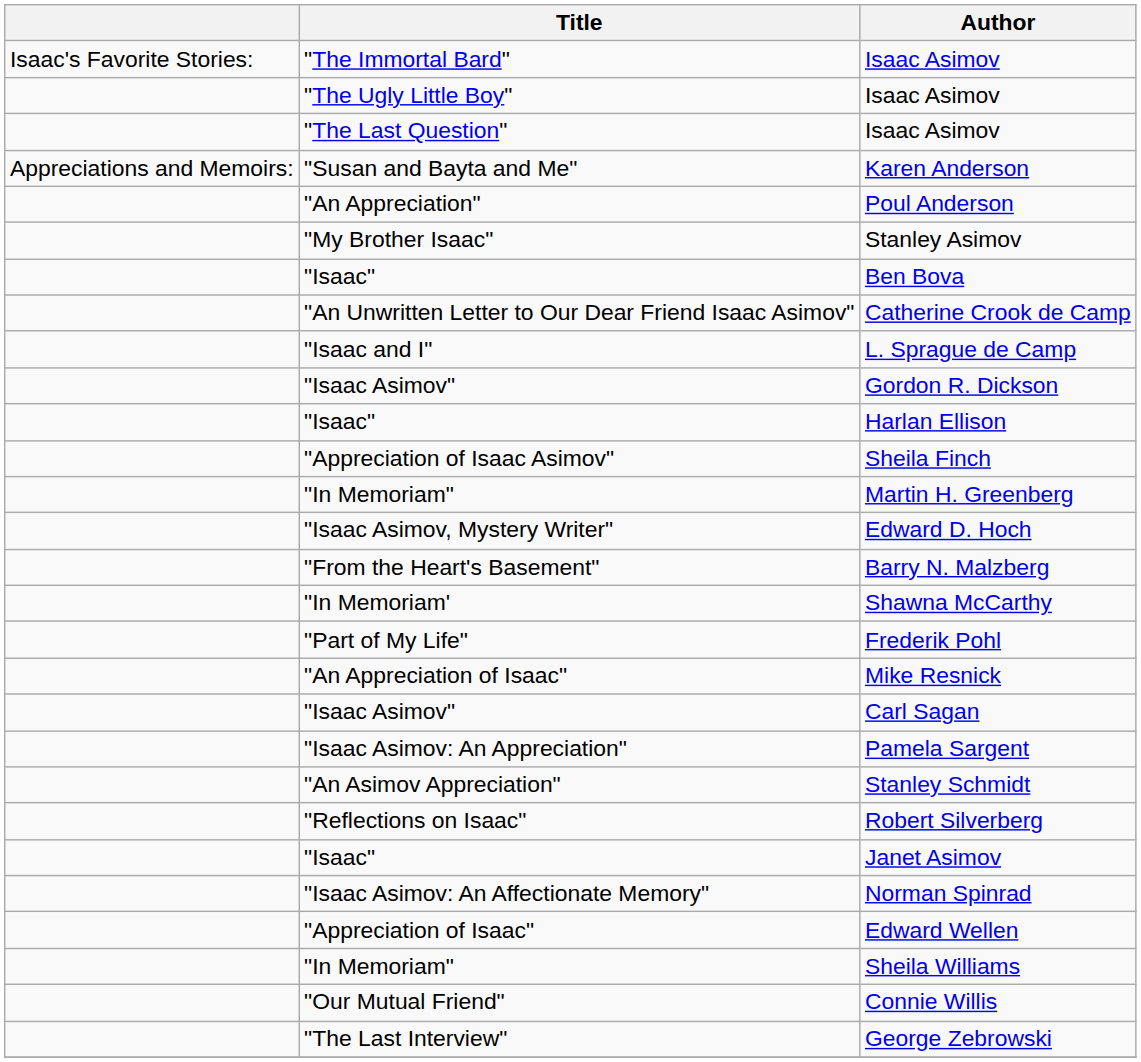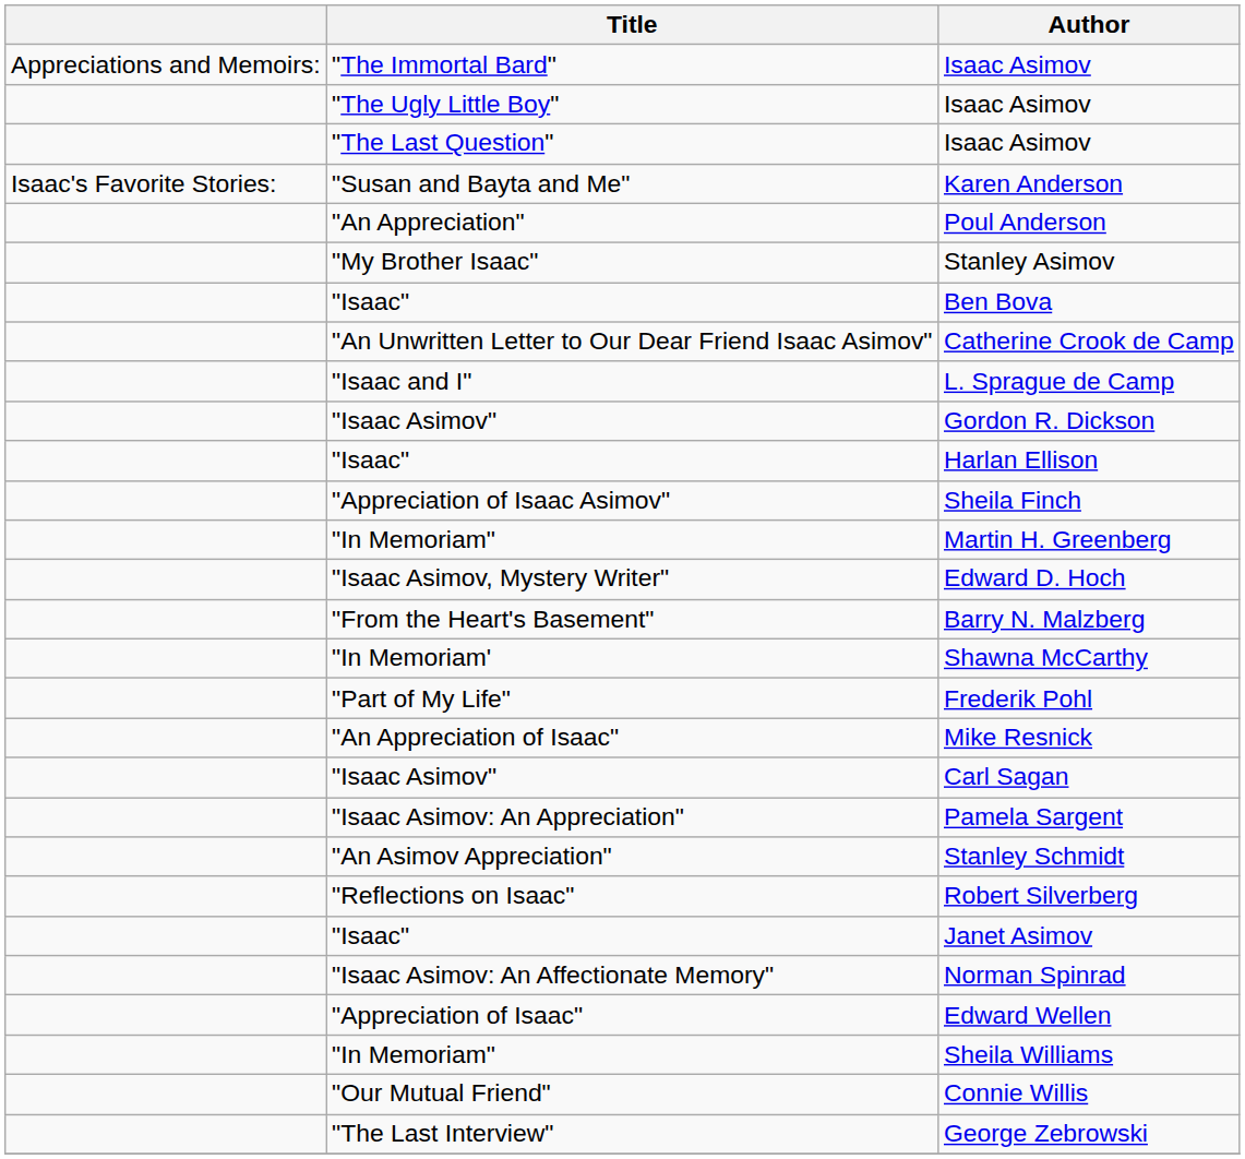 <table class="wikitable">
 <tr>
 <th></th>
 <th>Title</th>
 <th>Author</th>
 </tr>
 <tr>
-<td>Isaac's Favorite Stories:</td>
+<td>Appreciations and Memoirs:</td>
 <td>"<a href='#'>The Immortal Bard</a>"</td>
 <td><a href='#'>Isaac Asimov</a></td>
 </tr>
 <tr>
 <td></td>
 <td>"<a href='#'>The Ugly Little Boy</a>"</td>
 <td>Isaac Asimov</td>
 </tr>
 <tr>
 <td></td>
 <td>"<a href='#'>The Last Question</a>"</td>
 <td>Isaac Asimov</td>
 </tr>
 <tr>
-<td>Appreciations and Memoirs:</td>
+<td>Isaac's Favorite Stories:</td>
 <td>"Susan and Bayta and Me"</td>
 <td><a href='#'>Karen Anderson</a></td>
 </tr>
 <tr>
 <td></td>
 <td>"An Appreciation"</td>
 <td><a href='#'>Poul Anderson</a></td>
 </tr>
 <tr>
 <td></td>
 <td>"My Brother Isaac"</td>
 <td>Stanley Asimov</td>
 </tr>
 <tr>
 <td></td>
 <td>"Isaac"</td>
 <td><a href='#'>Ben Bova</a></td>
 </tr>
 <tr>
 <td></td>
 <td>"An Unwritten Letter to Our Dear Friend Isaac Asimov"</td>
 <td><a href='#'>Catherine Crook de Camp</a></td>
 </tr>
 <tr>
 <td></td>
 <td>"Isaac and I"</td>
 <td><a href='#'>L. Sprague de Camp</a></td>
 </tr>
 <tr>
 <td></td>
 <td>"Isaac Asimov"</td>
 <td><a href='#'>Gordon R. Dickson</a></td>
 </tr>
 <tr>
 <td></td>
 <td>"Isaac"</td>
 <td><a href='#'>Harlan Ellison</a></td>
 </tr>
 <tr>
 <td></td>
 <td>"Appreciation of Isaac Asimov"</td>
 <td><a href='#'>Sheila Finch</a></td>
 </tr>
 <tr>
 <td></td>
 <td>"In Memoriam"</td>
 <td><a href='#'>Martin H. Greenberg</a></td>
 </tr>
 <tr>
 <td></td>
 <td>"Isaac Asimov, Mystery Writer"</td>
 <td><a href='#'>Edward D. Hoch</a></td>
 </tr>
 <tr>
 <td></td>
 <td>"From the Heart's Basement"</td>
 <td><a href='#'>Barry N. Malzberg</a></td>
 </tr>
 <tr>
 <td></td>
 <td>"In Memoriam'</td>
 <td><a href='#'>Shawna McCarthy</a></td>
 </tr>
 <tr>
 <td></td>
 <td>"Part of My Life"</td>
 <td><a href='#'>Frederik Pohl</a></td>
 </tr>
 <tr>
 <td></td>
 <td>"An Appreciation of Isaac"</td>
 <td><a href='#'>Mike Resnick</a></td>
 </tr>
 <tr>
 <td></td>
 <td>"Isaac Asimov"</td>
 <td><a href='#'>Carl Sagan</a></td>
 </tr>
 <tr>
 <td></td>
 <td>"Isaac Asimov: An Appreciation"</td>
 <td><a href='#'>Pamela Sargent</a></td>
 </tr>
 <tr>
 <td></td>
 <td>"An Asimov Appreciation"</td>
 <td><a href='#'>Stanley Schmidt</a></td>
 </tr>
 <tr>
 <td></td>
 <td>"Reflections on Isaac"</td>
 <td><a href='#'>Robert Silverberg</a></td>
 </tr>
 <tr>
 <td></td>
 <td>"Isaac"</td>
 <td><a href='#'>Janet Asimov</a></td>
 </tr>
 <tr>
 <td></td>
 <td>"Isaac Asimov: An Affectionate Memory"</td>
 <td><a href='#'>Norman Spinrad</a></td>
 </tr>
 <tr>
 <td></td>
 <td>"Appreciation of Isaac"</td>
 <td><a href='#'>Edward Wellen</a></td>
 </tr>
 <tr>
 <td></td>
 <td>"In Memoriam"</td>
 <td><a href='#'>Sheila Williams</a></td>
 </tr>
 <tr>
 <td></td>
 <td>"Our Mutual Friend"</td>
 <td><a href='#'>Connie Willis</a></td>
 </tr>
 <tr>
 <td></td>
 <td>"The Last Interview"</td>
 <td><a href='#'>George Zebrowski</a></td>
 </tr>
 <tr>
 </tr>
 </table>
